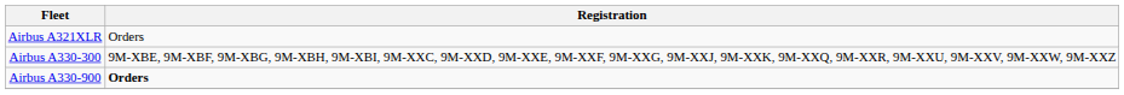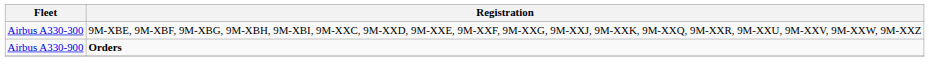 <table class="wikitable" style="margin:1em auto;">
 <tr>
 <th>Fleet</th>
 <th>Registration</th>
-</tr>
-<tr>
-<td align="center"><a href='#'>Airbus A321XLR</a></td>
-<td>Orders</td>
 </tr>
 <tr>
 <td align="center"><a href='#'>Airbus A330-300</a></td>
 <td>9M-XBE, 9M-XBF, 9M-XBG, 9M-XBH, 9M-XBI, 9M-XXC, 9M-XXD, 9M-XXE, 9M-XXF, 9M-XXG, 9M-XXJ, 9M-XXK, 9M-XXQ, 9M-XXR, 9M-XXU, 9M-XXV, 9M-XXW, 9M-XXZ</td>
 </tr>
 <tr>
 <td align="center"><a href='#'>Airbus A330-900</a></td>
 <td><strong>Orders</strong></td>
 </tr>
 <tr>
 </tr>
 </table>
